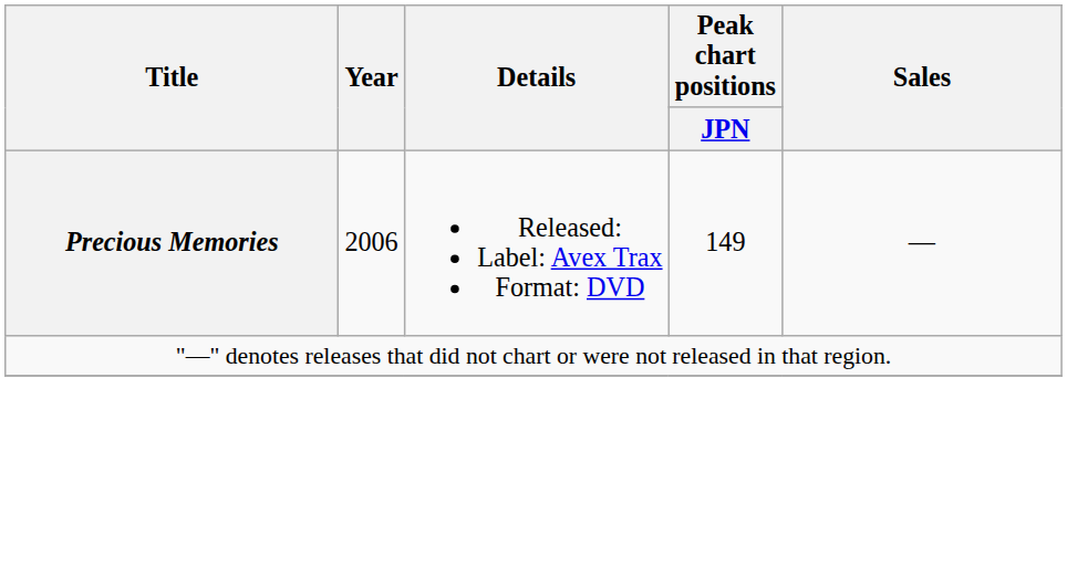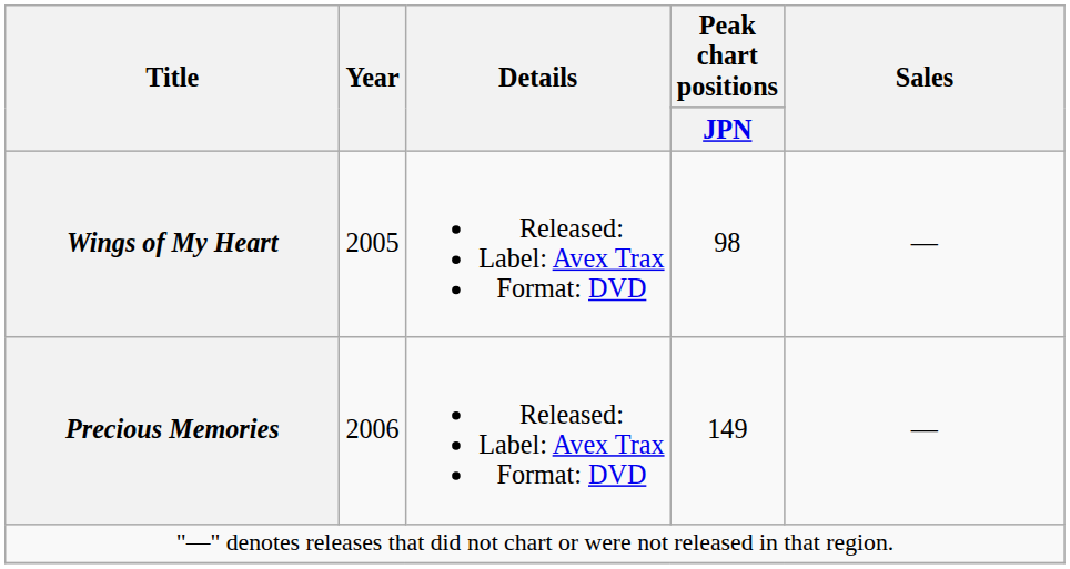 <table class="wikitable plainrowheaders" style="text-align:center;">
 <tr>
 <th rowspan="2" style="width:12em;">Title</th>
 <th rowspan="2">Year</th>
 <th rowspan="2">Details</th>
 <th colspan="1">Peak chart positions</th>
 <th rowspan="2" style="width:10em;">Sales</th>
 </tr>
 <tr>
 <th width="30"><a href='#'>JPN</a></th>
+</tr>
+<tr>
+<th scope="row"><em>Wings of My Heart</em></th>
+<td>2005</td>
+<td><br><ul><li>Released: </li><li>Label: <a href='#'>Avex Trax</a></li><li>Format: <a href='#'>DVD</a></li></ul></td>
+<td>98</td>
+<td>—</td>
 </tr>
 <tr>
 <th scope="row"><em>Precious Memories</em></th>
 <td>2006</td>
 <td><br><ul><li>Released: </li><li>Label: <a href='#'>Avex Trax</a></li><li>Format: <a href='#'>DVD</a></li></ul></td>
 <td>149</td>
 <td>—</td>
 </tr>
 <tr>
 <td colspan="5" style="font-size:90%;">"—" denotes releases that did not chart or were not released in that region.</td>
 </tr>
 <tr>
 </tr>
 </table>
